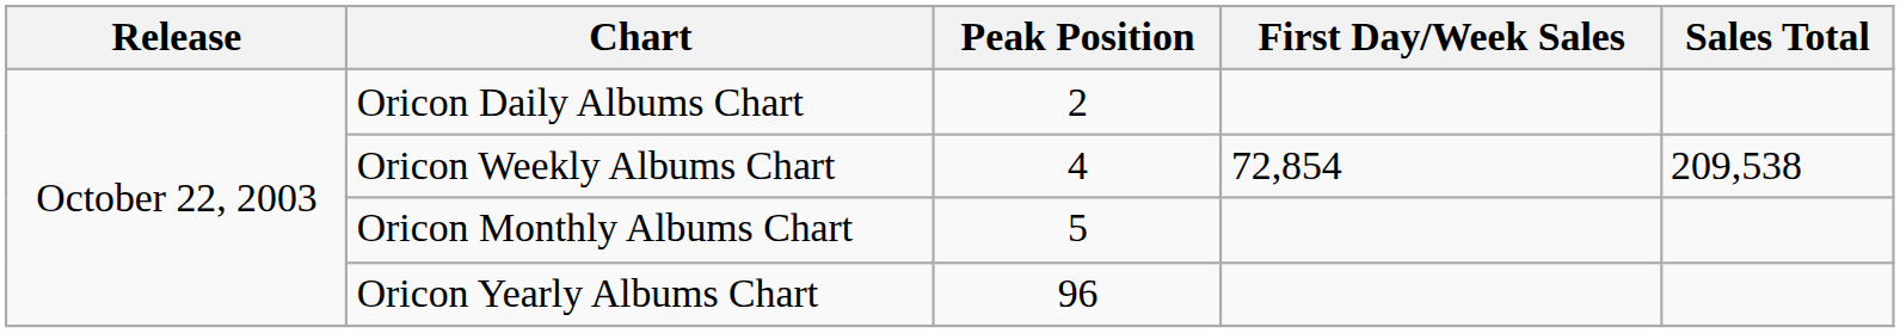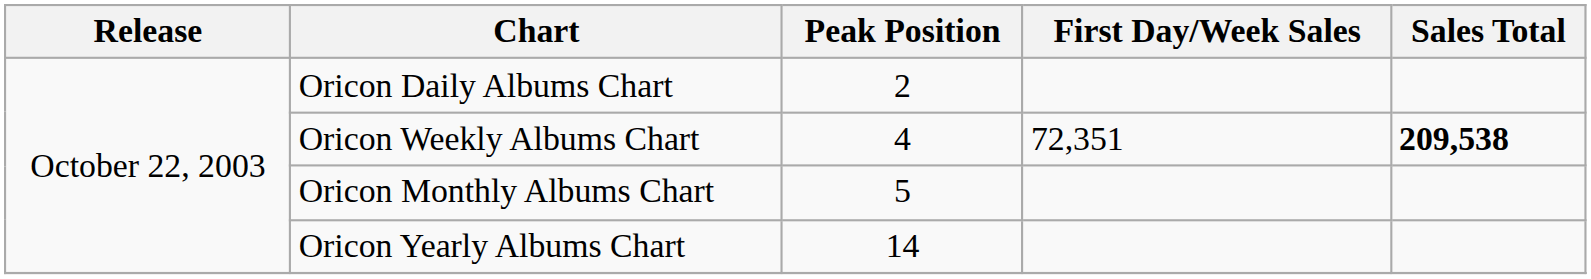 <table class="wikitable" width="750px">
 <tr>
 <th align="left">Release</th>
 <th align="left">Chart</th>
 <th align="left">Peak Position</th>
 <th align="left">First Day/Week Sales</th>
 <th align="left">Sales Total</th>
 </tr>
 <tr>
 <td align="center" rowspan="4">October 22, 2003</td>
 <td align="left">Oricon Daily Albums Chart</td>
 <td align="center">2</td>
 <td align="left"></td>
 <td align="left"></td>
 </tr>
 <tr>
 <td align="left">Oricon Weekly Albums Chart</td>
 <td align="center">4</td>
-<td align="left">72,854</td>
-<td align="left">209,538</td>
+<td align="left">72,351</td>
+<td align="left"><strong>209,538</strong></td>
 </tr>
 <tr>
 <td align="left">Oricon Monthly Albums Chart</td>
 <td align="center">5</td>
 <td align="left"></td>
 <td align="left"></td>
 </tr>
 <tr>
 <td align="left">Oricon Yearly Albums Chart</td>
-<td align="center">96</td>
+<td align="center">14</td>
 <td align="left"></td>
 <td align="left"></td>
 </tr>
 <tr>
 </tr>
 </table>
